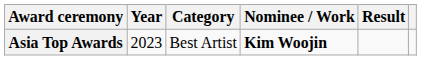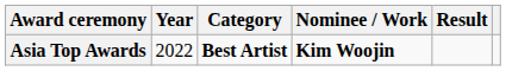 <table class="wikitable plainrowheaders">
 <tr>
 <th scope="col">Award ceremony</th>
 <th scope="col">Year</th>
 <th scope="col">Category</th>
 <th scope="col">Nominee / Work</th>
 <th scope="col">Result</th>
 <th scope="col" class="unsortable"></th>
 </tr>
 <tr>
 <th scope="row">Asia Top Awards</th>
-<td style="text-align:center">2023</td>
-<td>Best Artist</td>
+<td style="text-align:center">2022</td>
+<td><strong>Best Artist</strong></td>
 <td><strong>Kim Woojin</strong></td>
 <td></td>
 <td style="text-align:center"></td>
 </tr>
 </table>
